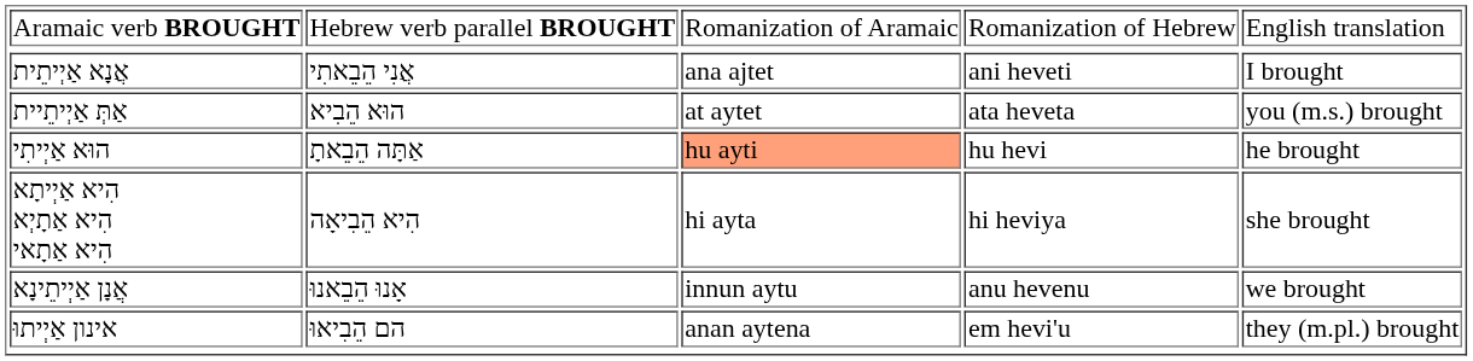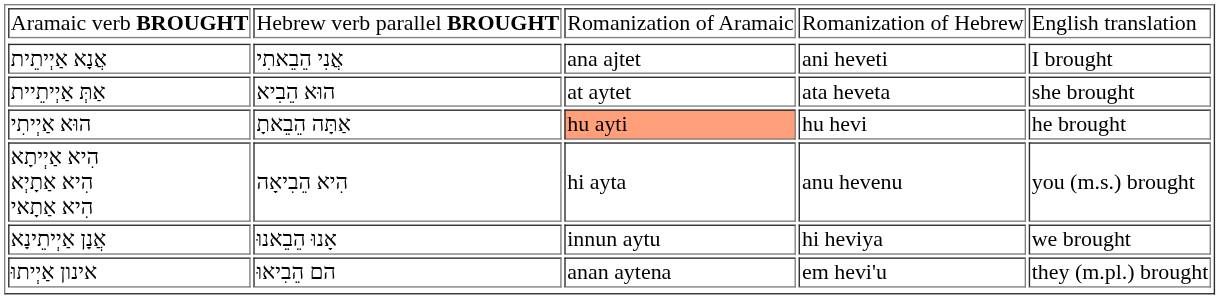 <table border=1>
 <tr>
 <td>Aramaic verb  <strong>   BROUGHT  </strong></td>
 <td>Hebrew verb parallel  <strong>   BROUGHT </strong></td>
 <td>Romanization of Aramaic</td>
 <td>Romanization of Hebrew</td>
 <td>English translation</td>
 </tr>
 <tr>
 </tr>
 <tr>
 <td>אֲנָא אַיְיתֵית</td>
 <td>אֲנִי הֵבֵאתִי</td>
 <td>ana ajtet</td>
 <td>ani heveti</td>
 <td>I brought</td>
 </tr>
 <tr>
 <td>אַתְּ  אַיְיתֵיית</td>
 <td>הוּא הֵבִיא</td>
 <td>at aytet</td>
 <td>ata heveta</td>
-<td>you (m.s.) brought</td>
+<td>she brought</td>
 </tr>
 <tr>
 <td>הוּא  אַיְיתִי</td>
 <td>אַתָּה הֵבֵאתָ</td>
 <td style="background: lightsalmon;">hu ayti</td>
 <td>hu hevi</td>
 <td>he brought</td>
 </tr>
 <tr>
 <td>הִיא אַיְיתָא<br>הִיא אַתָיְא<br>הִיא אַתָאי<br></td>
 <td>הִיא הֵבִיאָה</td>
 <td>hi ayta</td>
-<td>hi  heviya</td>
-<td>she brought</td>
+<td>anu  hevenu</td>
+<td>you (m.s.) brought</td>
 </tr>
 <tr>
 <td>אֲנָן אַיְיתֵינָא</td>
 <td>אָנוּ הֵבֵאנוּ</td>
 <td>innun aytu</td>
-<td>anu  hevenu</td>
+<td>hi  heviya</td>
 <td>we brought</td>
 </tr>
 <tr>
 <td>אינון אַיְיתוּ</td>
 <td>הם הֵבִיאוּ</td>
 <td>anan aytena</td>
 <td>em   hevi'u</td>
 <td>they (m.pl.) brought</td>
 </tr>
 <tr>
 </tr>
 </table>
